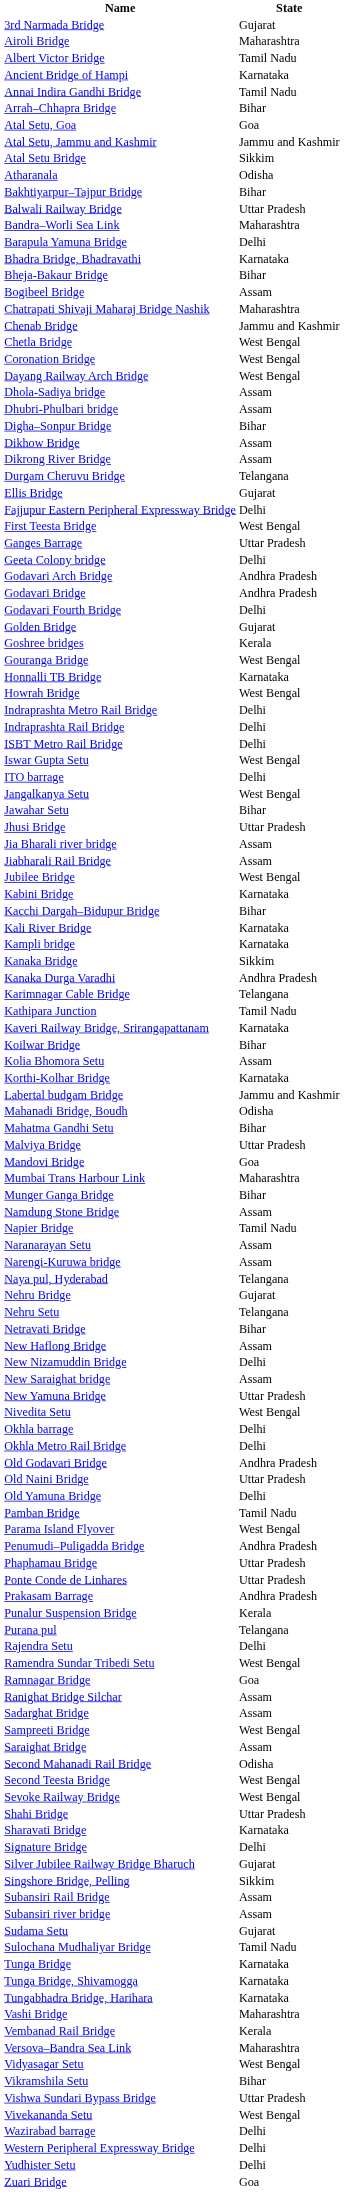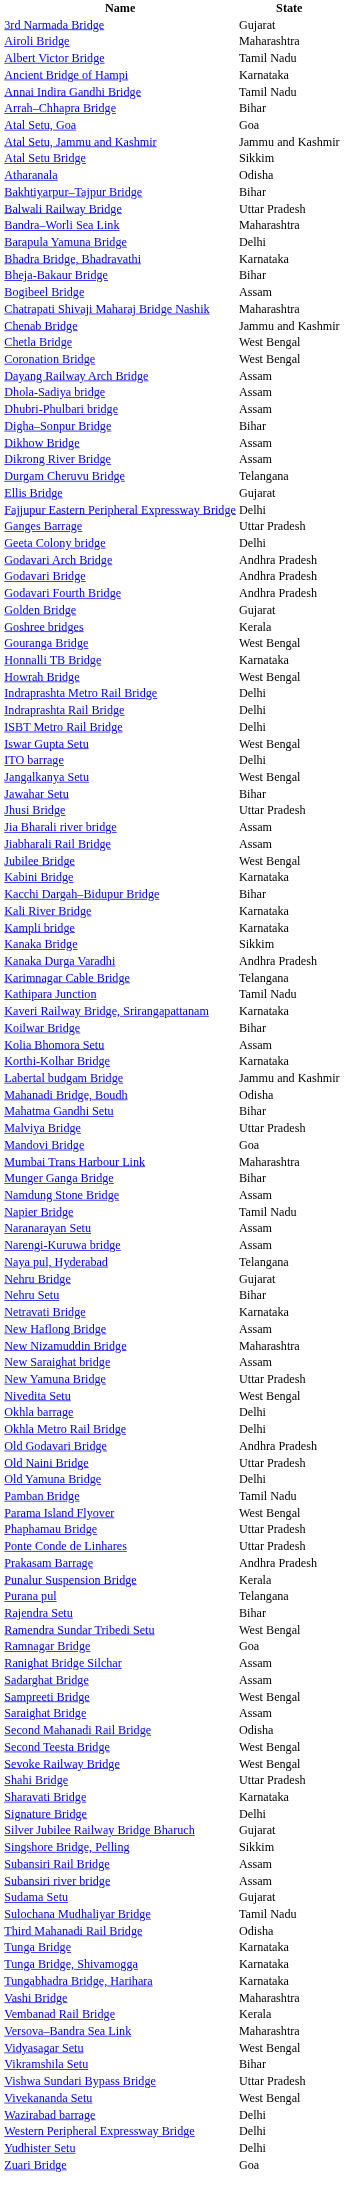 <table class>
 <tr>
 <th scope>Name</th>
 <th scope>State</th>
 </tr>
 <tr>
 <td><a href='#'>3rd Narmada Bridge</a></td>
 <td>Gujarat</td>
 </tr>
 <tr>
 <td><a href='#'>Airoli Bridge</a></td>
 <td>Maharashtra</td>
 </tr>
 <tr>
 <td><a href='#'>Albert Victor Bridge</a></td>
 <td>Tamil Nadu</td>
 </tr>
 <tr>
 <td><a href='#'>Ancient Bridge of Hampi</a></td>
 <td>Karnataka</td>
 </tr>
 <tr>
 <td><a href='#'>Annai Indira Gandhi Bridge</a></td>
 <td>Tamil Nadu</td>
 </tr>
 <tr>
 <td><a href='#'>Arrah–Chhapra Bridge</a></td>
 <td>Bihar</td>
 </tr>
 <tr>
 <td><a href='#'>Atal Setu, Goa</a></td>
 <td>Goa</td>
 </tr>
 <tr>
 <td><a href='#'>Atal Setu, Jammu and Kashmir</a></td>
 <td>Jammu and Kashmir</td>
 </tr>
 <tr>
 <td><a href='#'>Atal Setu Bridge</a></td>
 <td>Sikkim</td>
 </tr>
 <tr>
 <td><a href='#'>Atharanala</a></td>
 <td>Odisha</td>
 </tr>
 <tr>
 <td><a href='#'>Bakhtiyarpur–Tajpur Bridge</a></td>
 <td>Bihar</td>
 </tr>
 <tr>
 <td><a href='#'>Balwali Railway Bridge</a></td>
 <td>Uttar Pradesh</td>
 </tr>
 <tr>
 <td><a href='#'>Bandra–Worli Sea Link</a></td>
 <td>Maharashtra</td>
 </tr>
 <tr>
 <td><a href='#'>Barapula Yamuna Bridge</a></td>
 <td>Delhi</td>
 </tr>
 <tr>
 <td><a href='#'>Bhadra Bridge, Bhadravathi</a></td>
 <td>Karnataka</td>
 </tr>
 <tr>
 <td><a href='#'>Bheja-Bakaur Bridge</a></td>
 <td>Bihar</td>
 </tr>
 <tr>
 <td><a href='#'>Bogibeel Bridge</a></td>
 <td>Assam</td>
 </tr>
 <tr>
 <td><a href='#'>Chatrapati Shivaji Maharaj Bridge Nashik</a></td>
 <td>Maharashtra</td>
 </tr>
 <tr>
 <td><a href='#'>Chenab Bridge</a></td>
 <td>Jammu and Kashmir</td>
 </tr>
 <tr>
 <td><a href='#'>Chetla Bridge</a></td>
 <td>West Bengal</td>
 </tr>
 <tr>
 <td><a href='#'>Coronation Bridge</a></td>
 <td>West Bengal</td>
 </tr>
 <tr>
 <td><a href='#'>Dayang Railway Arch Bridge</a></td>
-<td>West Bengal</td>
+<td>Assam</td>
 </tr>
 <tr>
 <td><a href='#'>Dhola-Sadiya bridge</a></td>
 <td>Assam</td>
 </tr>
 <tr>
 <td><a href='#'>Dhubri-Phulbari bridge</a></td>
 <td>Assam</td>
 </tr>
 <tr>
 <td><a href='#'>Digha–Sonpur Bridge</a></td>
 <td>Bihar</td>
 </tr>
 <tr>
 <td><a href='#'>Dikhow Bridge</a></td>
 <td>Assam</td>
 </tr>
 <tr>
 <td><a href='#'>Dikrong River Bridge</a></td>
 <td>Assam</td>
 </tr>
 <tr>
 <td><a href='#'>Durgam Cheruvu Bridge</a></td>
 <td>Telangana</td>
 </tr>
 <tr>
 <td><a href='#'>Ellis Bridge</a></td>
 <td>Gujarat</td>
 </tr>
 <tr>
 <td><a href='#'>Fajjupur Eastern Peripheral Expressway Bridge</a></td>
 <td>Delhi</td>
 </tr>
 <tr>
-<td><a href='#'>First Teesta Bridge</a></td>
-<td>West Bengal</td>
-</tr>
-<tr>
 <td><a href='#'>Ganges Barrage</a></td>
 <td>Uttar Pradesh</td>
 </tr>
 <tr>
 <td><a href='#'>Geeta Colony bridge</a></td>
 <td>Delhi</td>
 </tr>
 <tr>
 <td><a href='#'>Godavari Arch Bridge</a></td>
 <td>Andhra Pradesh</td>
 </tr>
 <tr>
 <td><a href='#'>Godavari Bridge</a></td>
 <td>Andhra Pradesh</td>
 </tr>
 <tr>
 <td><a href='#'>Godavari Fourth Bridge</a></td>
-<td>Delhi</td>
+<td>Andhra Pradesh</td>
 </tr>
 <tr>
 <td><a href='#'>Golden Bridge</a></td>
 <td>Gujarat</td>
 </tr>
 <tr>
 <td><a href='#'>Goshree bridges</a></td>
 <td>Kerala</td>
 </tr>
 <tr>
 <td><a href='#'>Gouranga Bridge</a></td>
 <td>West Bengal</td>
 </tr>
 <tr>
 <td><a href='#'>Honnalli TB Bridge</a></td>
 <td>Karnataka</td>
 </tr>
 <tr>
 <td><a href='#'>Howrah Bridge</a></td>
 <td>West Bengal</td>
 </tr>
 <tr>
 <td><a href='#'>Indraprashta Metro Rail Bridge</a></td>
 <td>Delhi</td>
 </tr>
 <tr>
 <td><a href='#'>Indraprashta Rail Bridge</a></td>
 <td>Delhi</td>
 </tr>
 <tr>
 <td><a href='#'>ISBT Metro Rail Bridge</a></td>
 <td>Delhi</td>
 </tr>
 <tr>
 <td><a href='#'>Iswar Gupta Setu</a></td>
 <td>West Bengal</td>
 </tr>
 <tr>
 <td><a href='#'>ITO barrage</a></td>
 <td>Delhi</td>
 </tr>
 <tr>
 <td><a href='#'>Jangalkanya Setu</a></td>
 <td>West Bengal</td>
 </tr>
 <tr>
 <td><a href='#'>Jawahar Setu</a></td>
 <td>Bihar</td>
 </tr>
 <tr>
 <td><a href='#'>Jhusi Bridge</a></td>
 <td>Uttar Pradesh</td>
 </tr>
 <tr>
 <td><a href='#'>Jia Bharali river bridge</a></td>
 <td>Assam</td>
 </tr>
 <tr>
 <td><a href='#'>Jiabharali Rail Bridge</a></td>
 <td>Assam</td>
 </tr>
 <tr>
 <td><a href='#'>Jubilee Bridge</a></td>
 <td>West Bengal</td>
 </tr>
 <tr>
 <td><a href='#'>Kabini Bridge</a></td>
 <td>Karnataka</td>
 </tr>
 <tr>
 <td><a href='#'>Kacchi Dargah–Bidupur Bridge</a></td>
 <td>Bihar</td>
 </tr>
 <tr>
 <td><a href='#'>Kali River Bridge</a></td>
 <td>Karnataka</td>
 </tr>
 <tr>
 <td><a href='#'>Kampli bridge</a></td>
 <td>Karnataka</td>
 </tr>
 <tr>
 <td><a href='#'>Kanaka Bridge</a></td>
 <td>Sikkim</td>
 </tr>
 <tr>
 <td><a href='#'>Kanaka Durga Varadhi</a></td>
 <td>Andhra Pradesh</td>
 </tr>
 <tr>
 <td><a href='#'>Karimnagar Cable Bridge</a></td>
 <td>Telangana</td>
 </tr>
 <tr>
 <td><a href='#'>Kathipara Junction</a></td>
 <td>Tamil Nadu</td>
 </tr>
 <tr>
 <td><a href='#'>Kaveri Railway Bridge, Srirangapattanam</a></td>
 <td>Karnataka</td>
 </tr>
 <tr>
 <td><a href='#'>Koilwar Bridge</a></td>
 <td>Bihar</td>
 </tr>
 <tr>
 <td><a href='#'>Kolia Bhomora Setu</a></td>
 <td>Assam</td>
 </tr>
 <tr>
 <td><a href='#'>Korthi-Kolhar Bridge</a></td>
 <td>Karnataka</td>
 </tr>
 <tr>
 <td><a href='#'>Labertal budgam Bridge</a></td>
 <td>Jammu and Kashmir</td>
 </tr>
 <tr>
 <td><a href='#'>Mahanadi Bridge, Boudh</a></td>
 <td>Odisha</td>
 </tr>
 <tr>
 <td><a href='#'>Mahatma Gandhi Setu</a></td>
 <td>Bihar</td>
 </tr>
 <tr>
 <td><a href='#'>Malviya Bridge</a></td>
 <td>Uttar Pradesh</td>
 </tr>
 <tr>
 <td><a href='#'>Mandovi Bridge</a></td>
 <td>Goa</td>
 </tr>
 <tr>
 <td><a href='#'>Mumbai Trans Harbour Link</a></td>
 <td>Maharashtra</td>
 </tr>
 <tr>
 <td><a href='#'>Munger Ganga Bridge</a></td>
 <td>Bihar</td>
 </tr>
 <tr>
 <td><a href='#'>Namdung Stone Bridge</a></td>
 <td>Assam</td>
 </tr>
 <tr>
 <td><a href='#'>Napier Bridge</a></td>
 <td>Tamil Nadu</td>
 </tr>
 <tr>
 <td><a href='#'>Naranarayan Setu</a></td>
 <td>Assam</td>
 </tr>
 <tr>
 <td><a href='#'>Narengi-Kuruwa bridge</a></td>
 <td>Assam</td>
 </tr>
 <tr>
 <td><a href='#'>Naya pul, Hyderabad</a></td>
 <td>Telangana</td>
 </tr>
 <tr>
 <td><a href='#'>Nehru Bridge</a></td>
 <td>Gujarat</td>
 </tr>
 <tr>
 <td><a href='#'>Nehru Setu</a></td>
-<td>Telangana</td>
+<td>Bihar</td>
 </tr>
 <tr>
 <td><a href='#'>Netravati Bridge</a></td>
-<td>Bihar</td>
+<td>Karnataka</td>
 </tr>
 <tr>
 <td><a href='#'>New Haflong Bridge</a></td>
 <td>Assam</td>
 </tr>
 <tr>
 <td><a href='#'>New Nizamuddin Bridge</a></td>
-<td>Delhi</td>
+<td>Maharashtra</td>
 </tr>
 <tr>
 <td><a href='#'>New Saraighat bridge</a></td>
 <td>Assam</td>
 </tr>
 <tr>
 <td><a href='#'>New Yamuna Bridge</a></td>
 <td>Uttar Pradesh</td>
 </tr>
 <tr>
 <td><a href='#'>Nivedita Setu</a></td>
 <td>West Bengal</td>
 </tr>
 <tr>
 <td><a href='#'>Okhla barrage</a></td>
 <td>Delhi</td>
 </tr>
 <tr>
 <td><a href='#'>Okhla Metro Rail Bridge</a></td>
 <td>Delhi</td>
 </tr>
 <tr>
 <td><a href='#'>Old Godavari Bridge</a></td>
 <td>Andhra Pradesh</td>
 </tr>
 <tr>
 <td><a href='#'>Old Naini Bridge</a></td>
 <td>Uttar Pradesh</td>
 </tr>
 <tr>
 <td><a href='#'>Old Yamuna Bridge</a></td>
 <td>Delhi</td>
 </tr>
 <tr>
 <td><a href='#'>Pamban Bridge</a></td>
 <td>Tamil Nadu</td>
 </tr>
 <tr>
 <td><a href='#'>Parama Island Flyover</a></td>
 <td>West Bengal</td>
 </tr>
 <tr>
-<td><a href='#'>Penumudi–Puligadda Bridge</a></td>
-<td>Andhra Pradesh</td>
-</tr>
-<tr>
 <td><a href='#'>Phaphamau Bridge</a></td>
 <td>Uttar Pradesh</td>
 </tr>
 <tr>
 <td><a href='#'>Ponte Conde de Linhares</a></td>
 <td>Uttar Pradesh</td>
 </tr>
 <tr>
 <td><a href='#'>Prakasam Barrage</a></td>
 <td>Andhra Pradesh</td>
 </tr>
 <tr>
 <td><a href='#'>Punalur Suspension Bridge</a></td>
 <td>Kerala</td>
 </tr>
 <tr>
 <td><a href='#'>Purana pul</a></td>
 <td>Telangana</td>
 </tr>
 <tr>
 <td><a href='#'>Rajendra Setu</a></td>
-<td>Delhi</td>
+<td>Bihar</td>
 </tr>
 <tr>
 <td><a href='#'>Ramendra Sundar Tribedi Setu</a></td>
 <td>West Bengal</td>
 </tr>
 <tr>
 <td><a href='#'>Ramnagar Bridge</a></td>
 <td>Goa</td>
 </tr>
 <tr>
 <td><a href='#'>Ranighat Bridge Silchar</a></td>
 <td>Assam</td>
 </tr>
 <tr>
 <td><a href='#'>Sadarghat Bridge</a></td>
 <td>Assam</td>
 </tr>
 <tr>
 <td><a href='#'>Sampreeti Bridge</a></td>
 <td>West Bengal</td>
 </tr>
 <tr>
 <td><a href='#'>Saraighat Bridge</a></td>
 <td>Assam</td>
 </tr>
 <tr>
 <td><a href='#'>Second Mahanadi Rail Bridge</a></td>
 <td>Odisha</td>
 </tr>
 <tr>
 <td><a href='#'>Second Teesta Bridge</a></td>
 <td>West Bengal</td>
 </tr>
 <tr>
 <td><a href='#'>Sevoke Railway Bridge</a></td>
 <td>West Bengal</td>
 </tr>
 <tr>
 <td><a href='#'>Shahi Bridge</a></td>
 <td>Uttar Pradesh</td>
 </tr>
 <tr>
 <td><a href='#'>Sharavati Bridge</a></td>
 <td>Karnataka</td>
 </tr>
 <tr>
 <td><a href='#'>Signature Bridge</a></td>
 <td>Delhi</td>
 </tr>
 <tr>
 <td><a href='#'>Silver Jubilee Railway Bridge Bharuch</a></td>
 <td>Gujarat</td>
 </tr>
 <tr>
 <td><a href='#'>Singshore Bridge, Pelling</a></td>
 <td>Sikkim</td>
 </tr>
 <tr>
 <td><a href='#'>Subansiri Rail Bridge</a></td>
 <td>Assam</td>
 </tr>
 <tr>
 <td><a href='#'>Subansiri river bridge</a></td>
 <td>Assam</td>
 </tr>
 <tr>
 <td><a href='#'>Sudama Setu</a></td>
 <td>Gujarat</td>
 </tr>
 <tr>
 <td><a href='#'>Sulochana Mudhaliyar Bridge</a></td>
 <td>Tamil Nadu</td>
 </tr>
 <tr>
+<td><a href='#'>Third Mahanadi Rail Bridge</a></td>
+<td>Odisha</td>
+</tr>
+<tr>
 <td><a href='#'>Tunga Bridge</a></td>
 <td>Karnataka</td>
 </tr>
 <tr>
 <td><a href='#'>Tunga Bridge, Shivamogga</a></td>
 <td>Karnataka</td>
 </tr>
 <tr>
 <td><a href='#'>Tungabhadra Bridge, Harihara</a></td>
 <td>Karnataka</td>
 </tr>
 <tr>
 <td><a href='#'>Vashi Bridge</a></td>
 <td>Maharashtra</td>
 </tr>
 <tr>
 <td><a href='#'>Vembanad Rail Bridge</a></td>
 <td>Kerala</td>
 </tr>
 <tr>
 <td><a href='#'>Versova–Bandra Sea Link</a></td>
 <td>Maharashtra</td>
 </tr>
 <tr>
 <td><a href='#'>Vidyasagar Setu</a></td>
 <td>West Bengal</td>
 </tr>
 <tr>
 <td><a href='#'>Vikramshila Setu</a></td>
 <td>Bihar</td>
 </tr>
 <tr>
 <td><a href='#'>Vishwa Sundari Bypass Bridge</a></td>
 <td>Uttar Pradesh</td>
 </tr>
 <tr>
 <td><a href='#'>Vivekananda Setu</a></td>
 <td>West Bengal</td>
 </tr>
 <tr>
 <td><a href='#'>Wazirabad barrage</a></td>
 <td>Delhi</td>
 </tr>
 <tr>
 <td><a href='#'>Western Peripheral Expressway Bridge </a></td>
 <td>Delhi</td>
 </tr>
 <tr>
 <td><a href='#'>Yudhister Setu</a></td>
 <td>Delhi</td>
 </tr>
 <tr>
 <td><a href='#'>Zuari Bridge</a></td>
 <td>Goa</td>
 </tr>
 </table>
